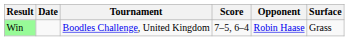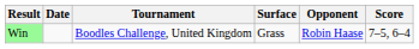 <table class="sortable wikitable">
 <tr>
 <th>Result</th>
 <th>Date</th>
 <th>Tournament</th>
+<th>Surface</th>
+<th>Opponent</th>
 <th class="unsortable">Score</th>
-<th>Opponent</th>
-<th>Surface</th>
 </tr>
 <tr>
 <td style="background:#98fb98;">Win</td>
 <td><a href='#'></a></td>
 <td><a href='#'>Boodles Challenge</a>, United Kingdom</td>
+<td>Grass</td>
+<td> <a href='#'>Robin Haase</a></td>
 <td>7–5, 6–4</td>
-<td> <a href='#'>Robin Haase</a></td>
-<td>Grass</td>
 </tr>
 </table>
